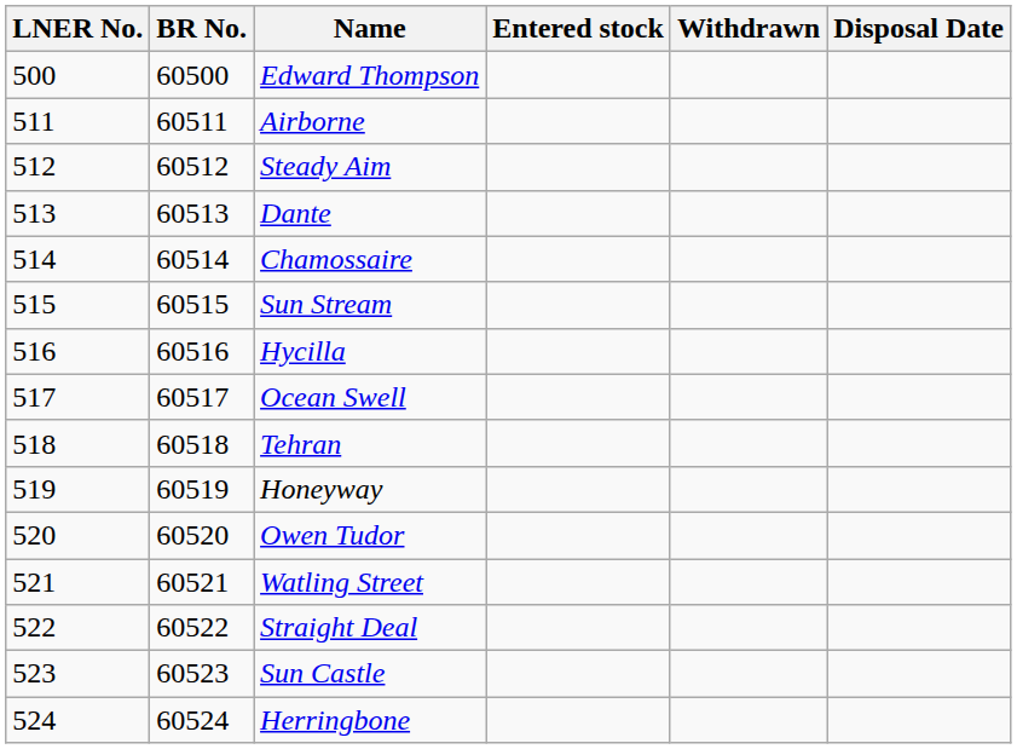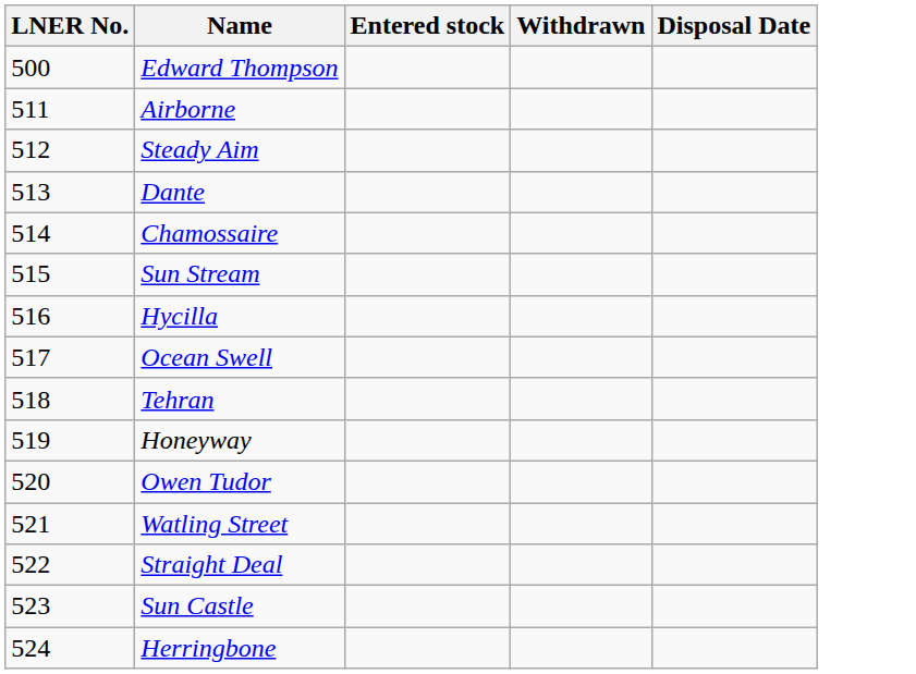 <table class="wikitable sortable">
 <tr>
 <th>LNER No.</th>
-<th>BR No.</th>
 <th>Name</th>
 <th>Entered stock</th>
 <th>Withdrawn</th>
 <th>Disposal Date</th>
 </tr>
 <tr>
 <td>500</td>
-<td>60500</td>
 <td><em><a href='#'>Edward Thompson</a></em></td>
 <td></td>
 <td></td>
 <td></td>
 </tr>
 <tr>
 <td>511</td>
-<td>60511</td>
 <td><em><a href='#'>Airborne</a></em></td>
 <td></td>
 <td></td>
 <td></td>
 </tr>
 <tr>
 <td>512</td>
-<td>60512</td>
 <td><em><a href='#'>Steady Aim</a></em></td>
 <td></td>
 <td></td>
 <td></td>
 </tr>
 <tr>
 <td>513</td>
-<td>60513</td>
 <td><em><a href='#'>Dante</a></em></td>
 <td></td>
 <td></td>
 <td></td>
 </tr>
 <tr>
 <td>514</td>
-<td>60514</td>
 <td><em><a href='#'>Chamossaire</a></em></td>
 <td></td>
 <td></td>
 <td></td>
 </tr>
 <tr>
 <td>515</td>
-<td>60515</td>
 <td><em><a href='#'>Sun Stream</a></em></td>
 <td></td>
 <td></td>
 <td></td>
 </tr>
 <tr>
 <td>516</td>
-<td>60516</td>
 <td><em><a href='#'>Hycilla</a></em></td>
 <td></td>
 <td></td>
 <td></td>
 </tr>
 <tr>
 <td>517</td>
-<td>60517</td>
 <td><em><a href='#'>Ocean Swell</a></em></td>
 <td></td>
 <td></td>
 <td></td>
 </tr>
 <tr>
 <td>518</td>
-<td>60518</td>
 <td><em><a href='#'>Tehran</a></em></td>
 <td></td>
 <td></td>
 <td></td>
 </tr>
 <tr>
 <td>519</td>
-<td>60519</td>
 <td><em>Honeyway</em></td>
 <td></td>
 <td></td>
 <td></td>
 </tr>
 <tr>
 <td>520</td>
-<td>60520</td>
 <td><em><a href='#'>Owen Tudor</a></em></td>
 <td></td>
 <td></td>
 <td></td>
 </tr>
 <tr>
 <td>521</td>
-<td>60521</td>
 <td><em><a href='#'>Watling Street</a></em></td>
 <td></td>
 <td></td>
 <td></td>
 </tr>
 <tr>
 <td>522</td>
-<td>60522</td>
 <td><em><a href='#'>Straight Deal</a></em></td>
 <td></td>
 <td></td>
 <td></td>
 </tr>
 <tr>
 <td>523</td>
-<td>60523</td>
 <td><em><a href='#'>Sun Castle</a></em></td>
 <td></td>
 <td></td>
 <td></td>
 </tr>
 <tr>
 <td>524</td>
-<td>60524</td>
 <td><em><a href='#'>Herringbone</a></em></td>
 <td></td>
 <td></td>
 <td></td>
 </tr>
 </table>
